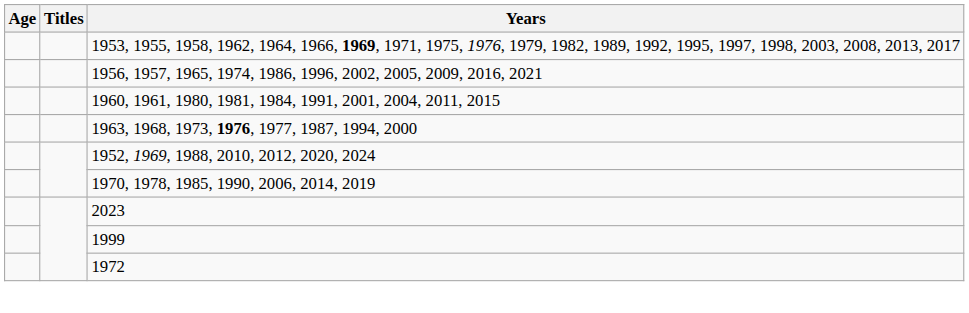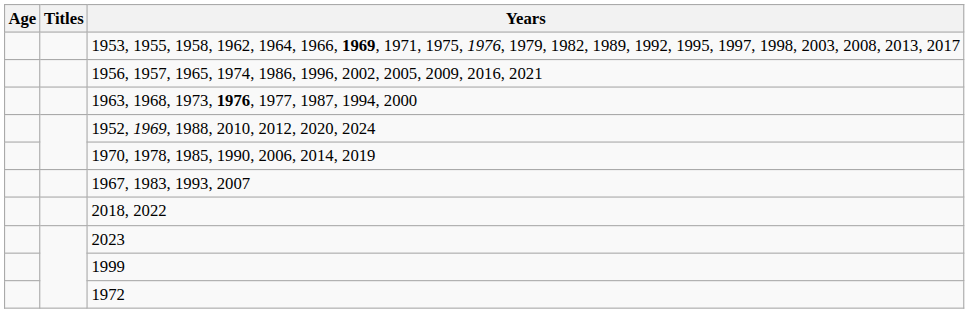 <table class="wikitable sortable" style="font-size: 95%;">
 <tr>
 <th>Age</th>
 <th>Titles</th>
 <th>Years</th>
 </tr>
 <tr>
 <td></td>
 <td style="text-align:center;"></td>
 <td>1953, 1955, 1958, 1962, 1964, 1966, <strong>1969</strong>, 1971, 1975, <em>1976</em>, 1979, 1982, 1989, 1992, 1995, 1997, 1998, 2003, 2008, 2013, 2017</td>
 </tr>
 <tr>
 <td></td>
 <td style="text-align:center;"></td>
 <td>1956, 1957, 1965, 1974, 1986, 1996, 2002, 2005, 2009, 2016, 2021</td>
 </tr>
 <tr>
 <td></td>
 <td></td>
-<td>1960, 1961, 1980, 1981, 1984, 1991, 2001, 2004, 2011, 2015</td>
-</tr>
-<tr>
-<td></td>
-<td></td>
 <td>1963, 1968, 1973, <strong>1976</strong>, 1977, 1987, 1994, 2000</td>
 </tr>
 <tr>
 <td></td>
 <td rowspan="2"></td>
 <td>1952, <em>1969</em>, 1988, 2010, 2012, 2020, 2024</td>
 </tr>
 <tr>
 <td></td>
 <td>1970, 1978, 1985, 1990, 2006, 2014, 2019</td>
+</tr>
+<tr>
+<td></td>
+<td></td>
+<td>1967, 1983, 1993, 2007</td>
+</tr>
+<tr>
+<td></td>
+<td></td>
+<td>2018, 2022</td>
 </tr>
 <tr>
 <td></td>
 <td rowspan="3"></td>
 <td>2023</td>
 </tr>
 <tr>
 <td></td>
 <td>1999</td>
 </tr>
 <tr>
 <td></td>
 <td>1972</td>
 </tr>
 </table>
